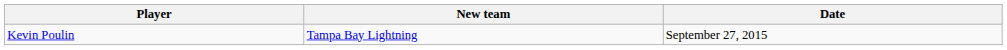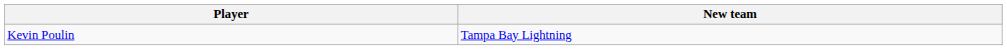 <table class="wikitable" style="width:100%;">
 <tr style="text-align:center; background:#ddd;">
 <th style="width:30%;">Player</th>
 <th style="width:36%;">New team</th>
-<th style="width:34%;">Date</th>
 </tr>
 <tr>
 <td><a href='#'>Kevin Poulin</a></td>
 <td><a href='#'>Tampa Bay Lightning</a></td>
-<td>September 27, 2015</td>
 </tr>
 </table>
